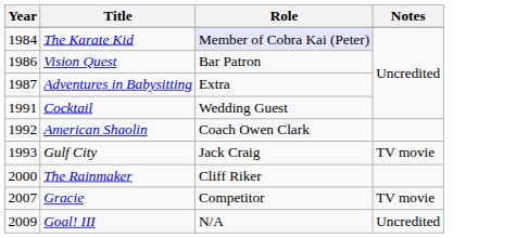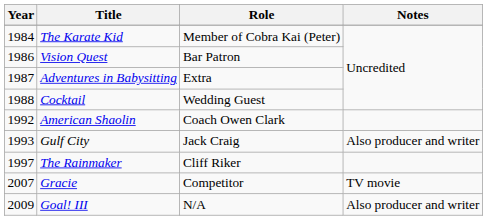 <table class="wikitable sortable">
 <tr>
 <th>Year</th>
 <th>Title</th>
 <th>Role</th>
 <th class="unsortable">Notes</th>
 </tr>
 <tr>
 </tr>
 <tr>
 <td>1984</td>
 <td><em><a href='#'>The Karate Kid</a></em></td>
-<td style="background: lavender;">Member of Cobra Kai (Peter)</td>
+<td>Member of Cobra Kai (Peter)</td>
 <td rowspan="4">Uncredited</td>
 </tr>
 <tr>
 <td>1986</td>
 <td><em><a href='#'>Vision Quest</a></em></td>
 <td>Bar Patron</td>
 </tr>
 <tr>
 <td>1987</td>
 <td><em><a href='#'>Adventures in Babysitting</a></em></td>
 <td>Extra</td>
 </tr>
 <tr>
-<td>1991</td>
+<td>1988</td>
 <td><em><a href='#'>Cocktail</a></em></td>
 <td>Wedding Guest</td>
 </tr>
 <tr>
 <td>1992</td>
 <td><em><a href='#'>American Shaolin</a></em></td>
 <td>Coach Owen Clark</td>
 <td></td>
 </tr>
 <tr>
 <td>1993</td>
 <td><em>Gulf City</em></td>
 <td>Jack Craig</td>
-<td>TV movie</td>
+<td>Also producer and writer</td>
 </tr>
 <tr>
-<td>2000</td>
+<td>1997</td>
 <td><em><a href='#'>The Rainmaker</a></em></td>
 <td>Cliff Riker</td>
 <td></td>
 </tr>
 <tr>
 <td>2007</td>
 <td><em><a href='#'>Gracie</a></em></td>
 <td>Competitor</td>
 <td>TV movie</td>
 </tr>
 <tr>
 <td>2009</td>
 <td><em><a href='#'>Goal! III</a></em></td>
 <td>N/A</td>
-<td>Uncredited</td>
+<td>Also producer and writer</td>
 </tr>
 </table>
